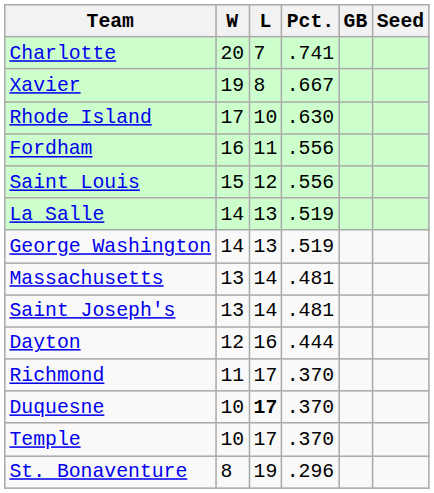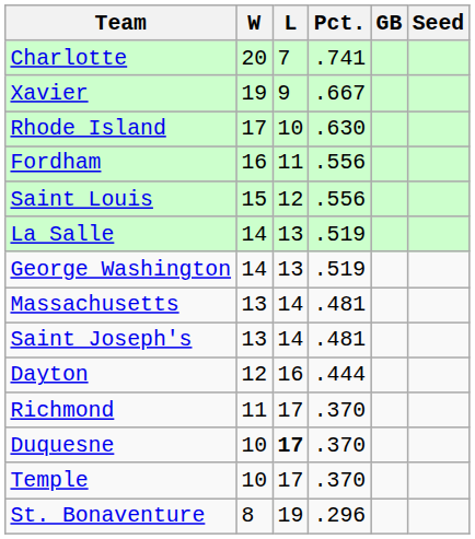 <table class=wikitable>
 <tr>
 <th>Team</th>
 <th>W</th>
 <th>L</th>
 <th>Pct.</th>
 <th>GB</th>
 <th>Seed</th>
 </tr>
 <tr bgcolor=#ccffcc>
 <td><a href='#'>Charlotte</a></td>
 <td>20</td>
 <td>7</td>
 <td>.741</td>
 <td></td>
 <td></td>
 </tr>
 <tr bgcolor=#ccffcc>
 <td><a href='#'>Xavier</a></td>
 <td>19</td>
-<td>8</td>
+<td>9</td>
 <td>.667</td>
 <td></td>
 <td></td>
 </tr>
 <tr bgcolor=#ccffcc>
 <td><a href='#'>Rhode Island</a></td>
 <td>17</td>
 <td>10</td>
 <td>.630</td>
 <td></td>
 <td></td>
 </tr>
 <tr bgcolor=#ccffcc>
 <td><a href='#'>Fordham</a></td>
 <td>16</td>
 <td>11</td>
 <td>.556</td>
 <td></td>
 <td></td>
 </tr>
 <tr bgcolor=#ccffcc>
 <td><a href='#'>Saint Louis</a></td>
 <td>15</td>
 <td>12</td>
 <td>.556</td>
 <td></td>
 <td></td>
 </tr>
 <tr bgcolor=#ccffcc>
 <td><a href='#'>La Salle</a></td>
 <td>14</td>
 <td>13</td>
 <td>.519</td>
 <td></td>
 <td></td>
 </tr>
 <tr>
 <td><a href='#'>George Washington</a></td>
 <td>14</td>
 <td>13</td>
 <td>.519</td>
 <td></td>
 <td></td>
 </tr>
 <tr>
 <td><a href='#'>Massachusetts</a></td>
 <td>13</td>
 <td>14</td>
 <td>.481</td>
 <td></td>
 <td></td>
 </tr>
 <tr>
 <td><a href='#'>Saint Joseph's</a></td>
 <td>13</td>
 <td>14</td>
 <td>.481</td>
 <td></td>
 <td></td>
 </tr>
 <tr>
 <td><a href='#'>Dayton</a></td>
 <td>12</td>
 <td>16</td>
 <td>.444</td>
 <td></td>
 <td></td>
 </tr>
 <tr>
 <td><a href='#'>Richmond</a></td>
 <td>11</td>
 <td>17</td>
 <td>.370</td>
 <td></td>
 <td></td>
 </tr>
 <tr>
 <td><a href='#'>Duquesne</a></td>
 <td>10</td>
 <td><strong>17</strong></td>
 <td>.370</td>
 <td></td>
 <td></td>
 </tr>
 <tr>
 <td><a href='#'>Temple</a></td>
 <td>10</td>
 <td>17</td>
 <td>.370</td>
 <td></td>
 <td></td>
 </tr>
 <tr>
 <td><a href='#'>St. Bonaventure</a></td>
 <td>8</td>
 <td>19</td>
 <td>.296</td>
 <td></td>
 <td></td>
 </tr>
 </table>
